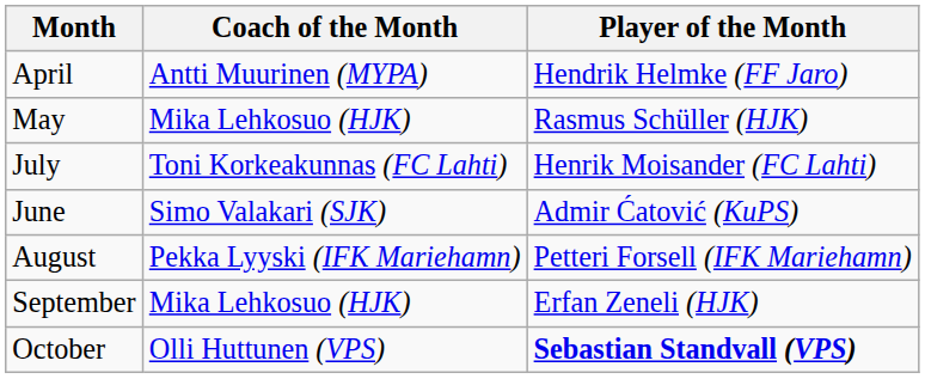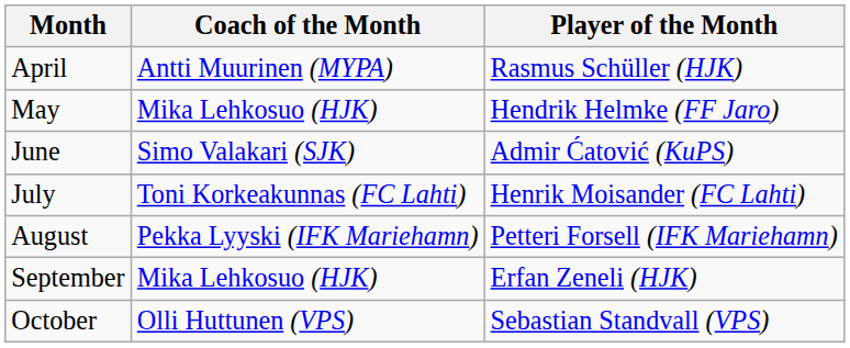 <table class="wikitable">
 <tr>
 <th>Month</th>
 <th>Coach of the Month</th>
 <th>Player of the Month</th>
 </tr>
 <tr>
 <td>April</td>
 <td> <a href='#'>Antti Muurinen</a> <em>(<a href='#'>MYPA</a>)</em></td>
-<td> <a href='#'>Hendrik Helmke</a> <em>(<a href='#'>FF Jaro</a>)</em></td>
+<td> <a href='#'>Rasmus Schüller</a> <em>(<a href='#'>HJK</a>)</em></td>
 </tr>
 <tr>
 <td>May</td>
 <td> <a href='#'>Mika Lehkosuo</a> <em>(<a href='#'>HJK</a>)</em></td>
-<td> <a href='#'>Rasmus Schüller</a> <em>(<a href='#'>HJK</a>)</em></td>
+<td> <a href='#'>Hendrik Helmke</a> <em>(<a href='#'>FF Jaro</a>)</em></td>
+</tr>
+<tr>
+<td>June</td>
+<td> <a href='#'>Simo Valakari</a> <em>(<a href='#'>SJK</a>)</em></td>
+<td> <a href='#'>Admir Ćatović</a> <em>(<a href='#'>KuPS</a>)</em></td>
 </tr>
 <tr>
 <td>July</td>
 <td> <a href='#'>Toni Korkeakunnas</a> <em>(<a href='#'>FC Lahti</a>)</em></td>
 <td> <a href='#'>Henrik Moisander</a> <em>(<a href='#'>FC Lahti</a>)</em></td>
-</tr>
-<tr>
-<td>June</td>
-<td> <a href='#'>Simo Valakari</a> <em>(<a href='#'>SJK</a>)</em></td>
-<td> <a href='#'>Admir Ćatović</a> <em>(<a href='#'>KuPS</a>)</em></td>
 </tr>
 <tr>
 <td>August</td>
 <td> <a href='#'>Pekka Lyyski</a> <em>(<a href='#'>IFK Mariehamn</a>)</em></td>
 <td> <a href='#'>Petteri Forsell</a> <em>(<a href='#'>IFK Mariehamn</a>)</em></td>
 </tr>
 <tr>
 <td>September</td>
 <td> <a href='#'>Mika Lehkosuo</a> <em>(<a href='#'>HJK</a>)</em></td>
 <td> <a href='#'>Erfan Zeneli</a> <em>(<a href='#'>HJK</a>)</em></td>
 </tr>
 <tr>
 <td>October</td>
 <td> <a href='#'>Olli Huttunen</a> <em>(<a href='#'>VPS</a>)</em></td>
-<td><strong> <a href='#'>Sebastian Standvall</a> <em>(<a href='#'>VPS</a>)</em></strong></td>
+<td> <a href='#'>Sebastian Standvall</a> <em>(<a href='#'>VPS</a>)</em></td>
 </tr>
 </table>
